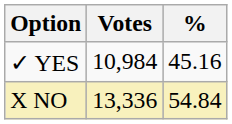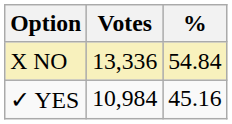 <table class="wikitable">
 <tr>
 <th>Option</th>
 <th>Votes</th>
 <th>%</th>
 </tr>
 <tr>
+<td style=background:#f8f1bd>X NO</td>
+<td style=background:#f8f1bd>13,336</td>
+<td style=background:#f8f1bd>54.84</td>
+</tr>
+<tr>
 <td>✓ YES</td>
 <td>10,984</td>
 <td>45.16</td>
 </tr>
-<tr>
-<td style=background:#f8f1bd>X NO</td>
-<td style=background:#f8f1bd>13,336</td>
-<td style=background:#f8f1bd>54.84</td>
-</tr>
 </table>
